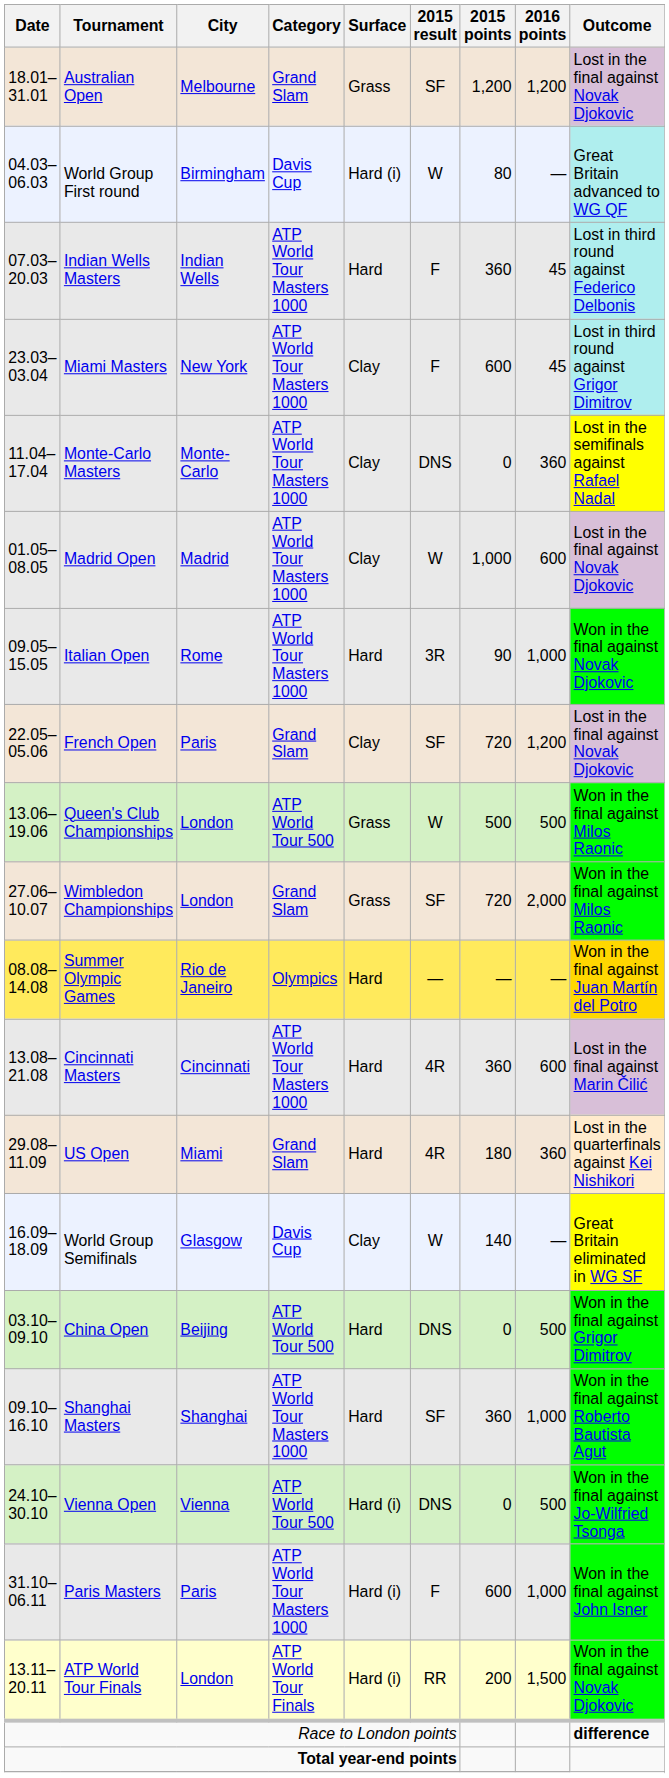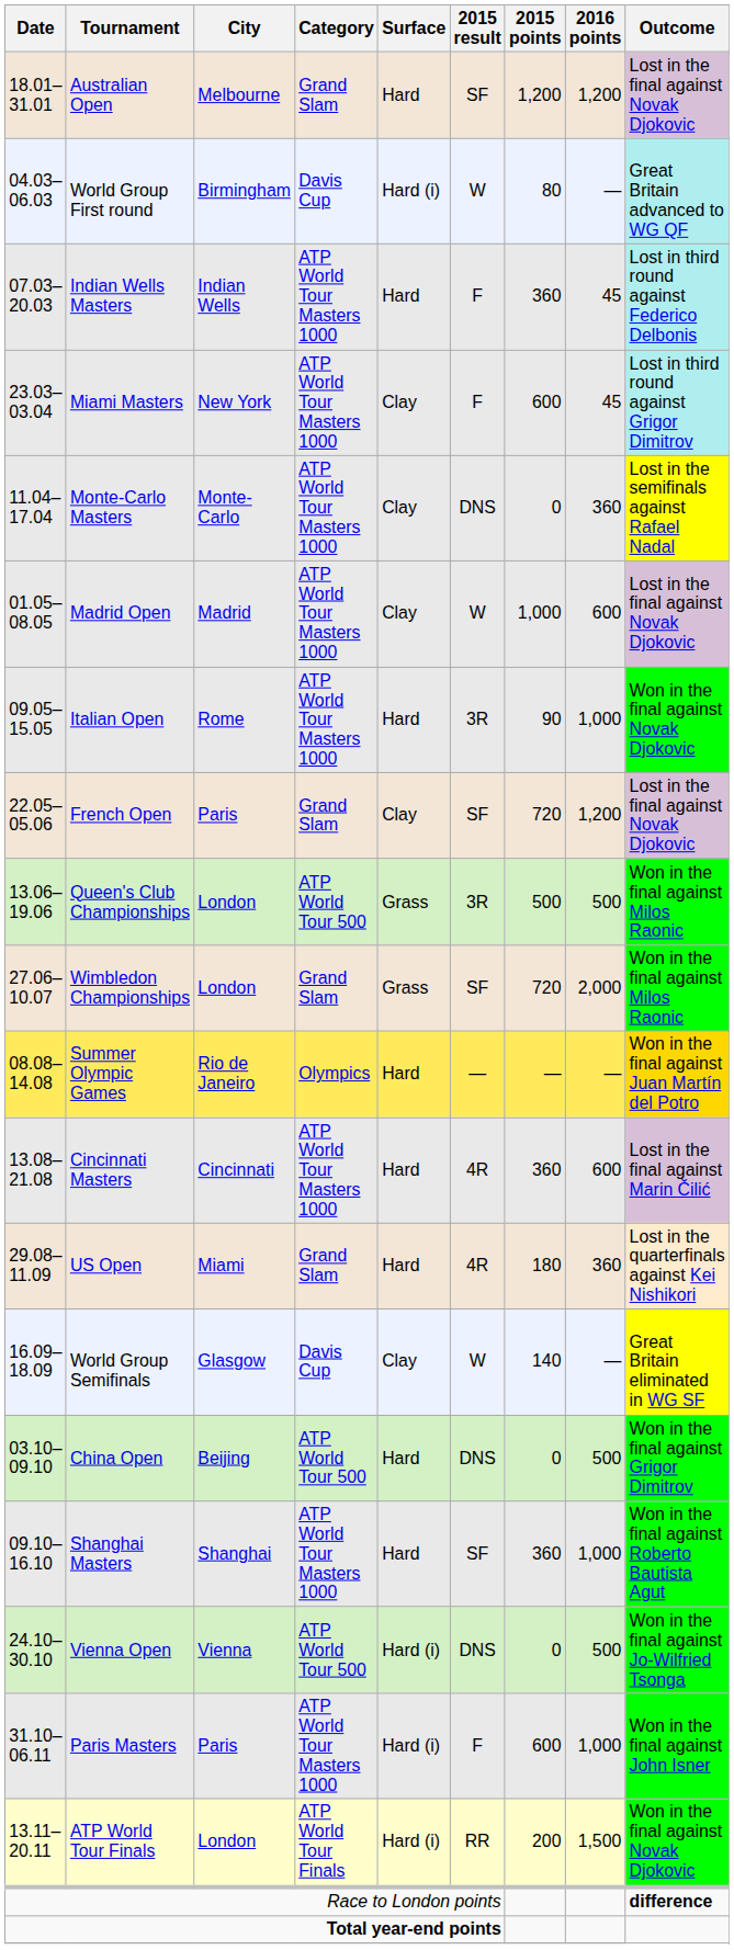 <table class="wikitable" style="text-align:left">
 <tr>
 <th style="width:90px">Date</th>
 <th style="width:210px">Tournament</th>
 <th style="width:100px">City</th>
 <th style="width:190px">Category</th>
 <th style="width:40px">Surface</th>
 <th style="width:35px">2015 result</th>
 <th style="width:35px">2015 points</th>
 <th style="width:35px">2016 points</th>
 <th style="width:390px">Outcome</th>
 </tr>
 <tr style="background:#F3E6D7;">
 <td>18.01–31.01</td>
 <td><a href='#'>Australian Open</a></td>
 <td><a href='#'>Melbourne</a></td>
 <td><a href='#'>Grand Slam</a></td>
-<td>Grass</td>
+<td>Hard</td>
 <td align=center>SF</td>
 <td align=right>1,200</td>
 <td align=right>1,200</td>
 <td bgcolor=thistle>Lost in the final against <a href='#'>Novak Djokovic</a></td>
 </tr>
 <tr style="background:#ECF2FF;">
 <td>04.03–06.03</td>
 <td><br>World Group First round</td>
 <td><a href='#'>Birmingham</a></td>
 <td><a href='#'>Davis Cup</a></td>
 <td>Hard (i)</td>
 <td align=center>W</td>
 <td align=right>80</td>
 <td align=right>—</td>
 <td style="background:#afeeee;"><br>Great Britain advanced to <a href='#'>WG QF</a></td>
 </tr>
 <tr style="background:#E9E9E9;">
 <td>07.03–20.03</td>
 <td><a href='#'>Indian Wells Masters</a></td>
 <td><a href='#'>Indian Wells</a></td>
 <td><a href='#'>ATP World Tour Masters 1000</a></td>
 <td>Hard</td>
 <td align=center>F</td>
 <td align=right>360</td>
 <td align=right>45</td>
 <td bgcolor=afeeee>Lost in third round against <a href='#'>Federico Delbonis</a></td>
 </tr>
 <tr style="background:#E9E9E9;">
 <td>23.03–03.04</td>
 <td><a href='#'>Miami Masters</a></td>
 <td><a href='#'>New York</a></td>
 <td><a href='#'>ATP World Tour Masters 1000</a></td>
 <td>Clay</td>
 <td align=center>F</td>
 <td align=right>600</td>
 <td align=right>45</td>
 <td bgcolor=afeeee>Lost in third round against <a href='#'>Grigor Dimitrov</a></td>
 </tr>
 <tr style="background:#E9E9E9;">
 <td>11.04–17.04</td>
 <td><a href='#'>Monte-Carlo Masters</a></td>
 <td><a href='#'>Monte-Carlo</a></td>
 <td><a href='#'>ATP World Tour Masters 1000</a></td>
 <td>Clay</td>
 <td align=center>DNS</td>
 <td align=right>0</td>
 <td align=right>360</td>
 <td style="background:yellow;">Lost in the semifinals against <a href='#'>Rafael Nadal</a></td>
 </tr>
 <tr style="background:#E9E9E9;">
 <td>01.05–08.05</td>
 <td><a href='#'>Madrid Open</a></td>
 <td><a href='#'>Madrid</a></td>
 <td><a href='#'>ATP World Tour Masters 1000</a></td>
 <td>Clay</td>
 <td align=center>W</td>
 <td align=right>1,000</td>
 <td align=right>600</td>
 <td bgcolor=thistle>Lost in the final against <a href='#'>Novak Djokovic</a></td>
 </tr>
 <tr style="background:#E9E9E9;">
 <td>09.05–15.05</td>
 <td><a href='#'>Italian Open</a></td>
 <td><a href='#'>Rome</a></td>
 <td><a href='#'>ATP World Tour Masters 1000</a></td>
 <td>Hard</td>
 <td align=center>3R</td>
 <td align=right>90</td>
 <td align=right>1,000</td>
 <td bgcolor=lime>Won in the final against <a href='#'>Novak Djokovic</a></td>
 </tr>
 <tr style="background:#F3E6D7;">
 <td>22.05–05.06</td>
 <td><a href='#'>French Open</a></td>
 <td><a href='#'>Paris</a></td>
 <td><a href='#'>Grand Slam</a></td>
 <td>Clay</td>
 <td align=center>SF</td>
 <td align=right>720</td>
 <td align=right>1,200</td>
 <td bgcolor=thistle>Lost in the final against <a href='#'>Novak Djokovic</a></td>
 </tr>
 <tr style="background:#D4F1C5;">
 <td>13.06–19.06</td>
 <td><a href='#'>Queen's Club Championships</a></td>
 <td><a href='#'>London</a></td>
 <td><a href='#'>ATP World Tour 500</a></td>
 <td>Grass</td>
-<td align=center>W</td>
+<td align=center>3R</td>
 <td align=right>500</td>
 <td align=right>500</td>
 <td bgcolor=lime>Won in the final against <a href='#'>Milos Raonic</a></td>
 </tr>
 <tr style="background:#F3E6D7;">
 <td>27.06–10.07</td>
 <td><a href='#'>Wimbledon Championships</a></td>
 <td><a href='#'>London</a></td>
 <td><a href='#'>Grand Slam</a></td>
 <td>Grass</td>
 <td align=center>SF</td>
 <td align=right>720</td>
 <td align=right>2,000</td>
 <td bgcolor=lime>Won in the final against <a href='#'>Milos Raonic</a></td>
 </tr>
 <tr style="background:#FFEA5C;">
 <td>08.08–14.08</td>
 <td><a href='#'>Summer Olympic Games</a></td>
 <td><a href='#'>Rio de Janeiro</a></td>
 <td><a href='#'>Olympics</a></td>
 <td>Hard</td>
 <td align=center>—</td>
 <td align=right>—</td>
 <td align=right>—</td>
 <td bgcolor=gold>Won in the final against <a href='#'>Juan Martín del Potro</a></td>
 </tr>
 <tr style="background:#E9E9E9;">
 <td>13.08–21.08</td>
 <td><a href='#'>Cincinnati Masters</a></td>
 <td><a href='#'>Cincinnati</a></td>
 <td><a href='#'>ATP World Tour Masters 1000</a></td>
 <td>Hard</td>
 <td align=center>4R</td>
 <td align=right>360</td>
 <td align=right>600</td>
 <td bgcolor=thistle>Lost in the final against <a href='#'>Marin Čilić</a></td>
 </tr>
 <tr style="background:#F3E6D7;">
 <td>29.08–11.09</td>
 <td><a href='#'>US Open</a></td>
 <td><a href='#'>Miami</a></td>
 <td><a href='#'>Grand Slam</a></td>
 <td>Hard</td>
 <td align=center>4R</td>
 <td align=right>180</td>
 <td align=right>360</td>
 <td bgcolor=ffebcd>Lost in the quarterfinals against <a href='#'>Kei Nishikori</a></td>
 </tr>
 <tr style="background:#ECF2FF;">
 <td>16.09–18.09</td>
 <td><br>World Group Semifinals</td>
 <td><a href='#'>Glasgow</a></td>
 <td><a href='#'>Davis Cup</a></td>
 <td>Clay</td>
 <td align=center>W</td>
 <td align=right>140</td>
 <td align=right>—</td>
 <td style="background:yellow;"><br>Great Britain eliminated in <a href='#'>WG SF</a></td>
 </tr>
 <tr style="background:#D4F1C5;">
 <td>03.10–09.10</td>
 <td><a href='#'>China Open</a></td>
 <td><a href='#'>Beijing</a></td>
 <td><a href='#'>ATP World Tour 500</a></td>
 <td>Hard</td>
 <td align=center>DNS</td>
 <td align=right>0</td>
 <td align=right>500</td>
 <td bgcolor=lime>Won in the final against <a href='#'>Grigor Dimitrov</a></td>
 </tr>
 <tr style="background:#E9E9E9;">
 <td>09.10–16.10</td>
 <td><a href='#'>Shanghai Masters</a></td>
 <td><a href='#'>Shanghai</a></td>
 <td><a href='#'>ATP World Tour Masters 1000</a></td>
 <td>Hard</td>
 <td align=center>SF</td>
 <td align=right>360</td>
 <td align=right>1,000</td>
 <td bgcolor=lime>Won in the final against <a href='#'>Roberto Bautista Agut</a></td>
 </tr>
 <tr style="background:#D4F1C5;">
 <td>24.10–30.10</td>
 <td><a href='#'>Vienna Open</a></td>
 <td><a href='#'>Vienna</a></td>
 <td><a href='#'>ATP World Tour 500</a></td>
 <td>Hard (i)</td>
 <td align=center>DNS</td>
 <td align=right>0</td>
 <td align=right>500</td>
 <td bgcolor=lime>Won in the final against <a href='#'>Jo-Wilfried Tsonga</a></td>
 </tr>
 <tr style="background:#E9E9E9;">
 <td>31.10–06.11</td>
 <td><a href='#'>Paris Masters</a></td>
 <td><a href='#'>Paris</a></td>
 <td><a href='#'>ATP World Tour Masters 1000</a></td>
 <td>Hard (i)</td>
 <td align=center>F</td>
 <td align=right>600</td>
 <td align=right>1,000</td>
 <td bgcolor=lime>Won in the final against <a href='#'>John Isner</a></td>
 </tr>
 <tr style="background:#ffffcc;">
 <td>13.11–20.11</td>
 <td><a href='#'>ATP World Tour Finals</a></td>
 <td><a href='#'>London</a></td>
 <td><a href='#'>ATP World Tour Finals</a></td>
 <td>Hard (i)</td>
 <td align=center>RR</td>
 <td align=right>200</td>
 <td align=right>1,500</td>
 <td bgcolor=lime>Won in the final against <a href='#'>Novak Djokovic</a></td>
 </tr>
 <tr style="border-top:4px solid silver;">
 <td colspan=6 align=right><em>Race to London points</em></td>
 <td></td>
 <td></td>
 <td>  <strong>difference</strong></td>
 </tr>
 <tr>
 <td colspan=6 align=right><strong>Total year-end points</strong></td>
 <td></td>
 <td><br></td>
 </tr>
 <tr>
 </tr>
 </table>
